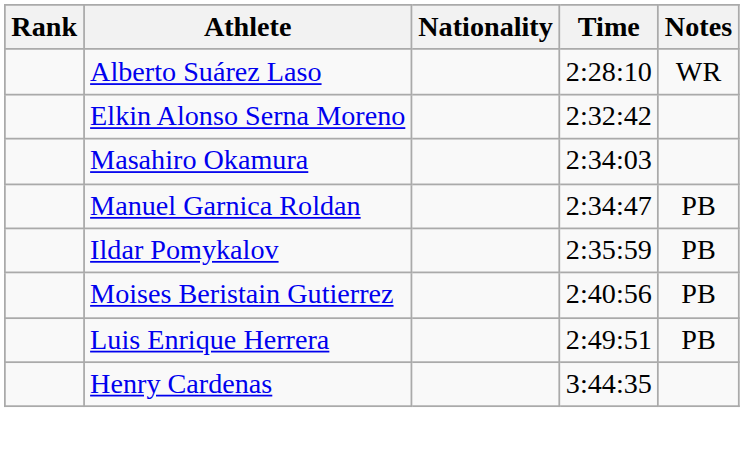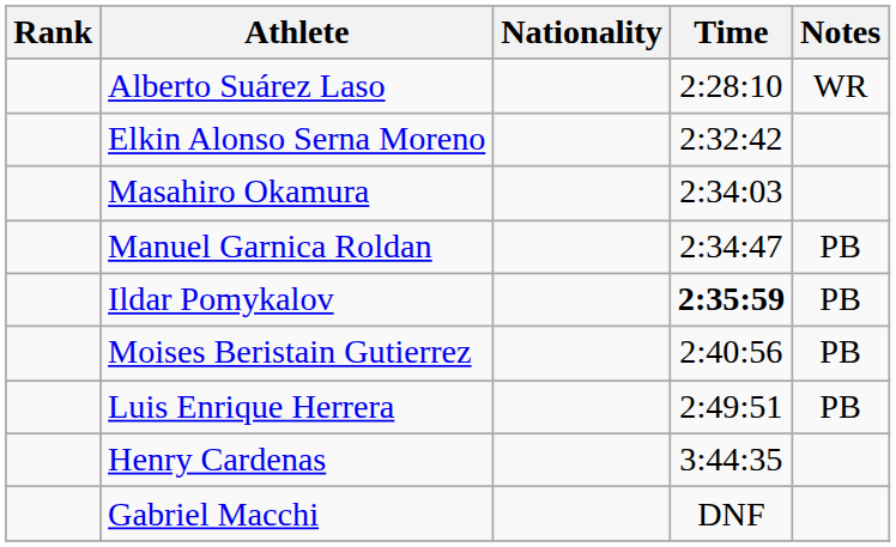 <table class="wikitable sortable" style=text-align:center>
 <tr>
 <th>Rank</th>
 <th>Athlete</th>
 <th>Nationality</th>
 <th>Time</th>
 <th>Notes</th>
 </tr>
 <tr>
 <td></td>
 <td align=left><a href='#'>Alberto Suárez Laso</a></td>
 <td align=left></td>
 <td>2:28:10</td>
 <td>WR</td>
 </tr>
 <tr>
 <td></td>
 <td align=left><a href='#'>Elkin Alonso Serna Moreno</a></td>
 <td align=left></td>
 <td>2:32:42</td>
 <td></td>
 </tr>
 <tr>
 <td></td>
 <td align=left><a href='#'>Masahiro Okamura</a></td>
 <td align=left></td>
 <td>2:34:03</td>
 <td></td>
 </tr>
 <tr>
 <td></td>
 <td align=left><a href='#'>Manuel Garnica Roldan</a></td>
 <td align=left></td>
 <td>2:34:47</td>
 <td>PB</td>
 </tr>
 <tr>
 <td></td>
 <td align=left><a href='#'>Ildar Pomykalov</a></td>
 <td align=left></td>
-<td>2:35:59</td>
+<td><strong>2:35:59</strong></td>
 <td>PB</td>
 </tr>
 <tr>
 <td></td>
 <td align=left><a href='#'>Moises Beristain Gutierrez</a></td>
 <td align=left></td>
 <td>2:40:56</td>
 <td>PB</td>
 </tr>
 <tr>
 <td></td>
 <td align=left><a href='#'>Luis Enrique Herrera</a></td>
 <td align=left></td>
 <td>2:49:51</td>
 <td>PB</td>
 </tr>
 <tr>
 <td></td>
 <td align=left><a href='#'>Henry Cardenas</a></td>
 <td align=left></td>
 <td>3:44:35</td>
 <td></td>
 </tr>
+<tr>
+<td></td>
+<td align=left><a href='#'>Gabriel Macchi</a></td>
+<td align=left></td>
+<td>DNF</td>
+<td></td>
+</tr>
 </table>
